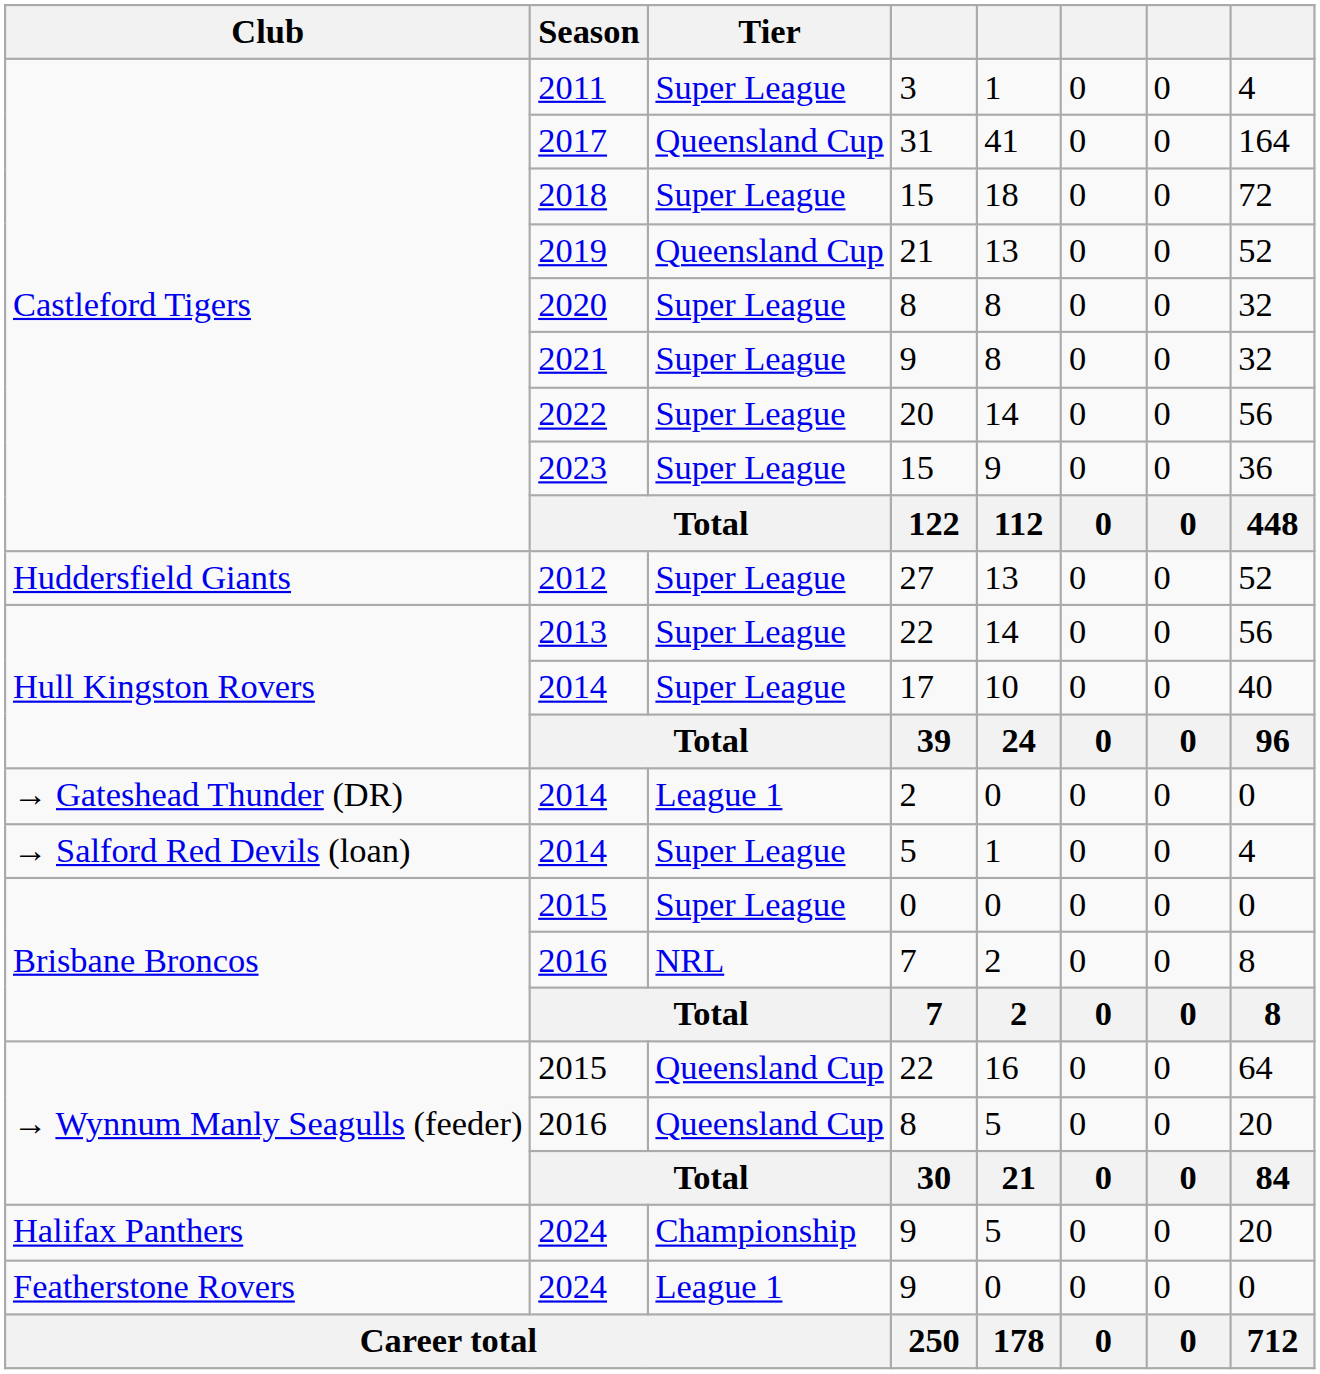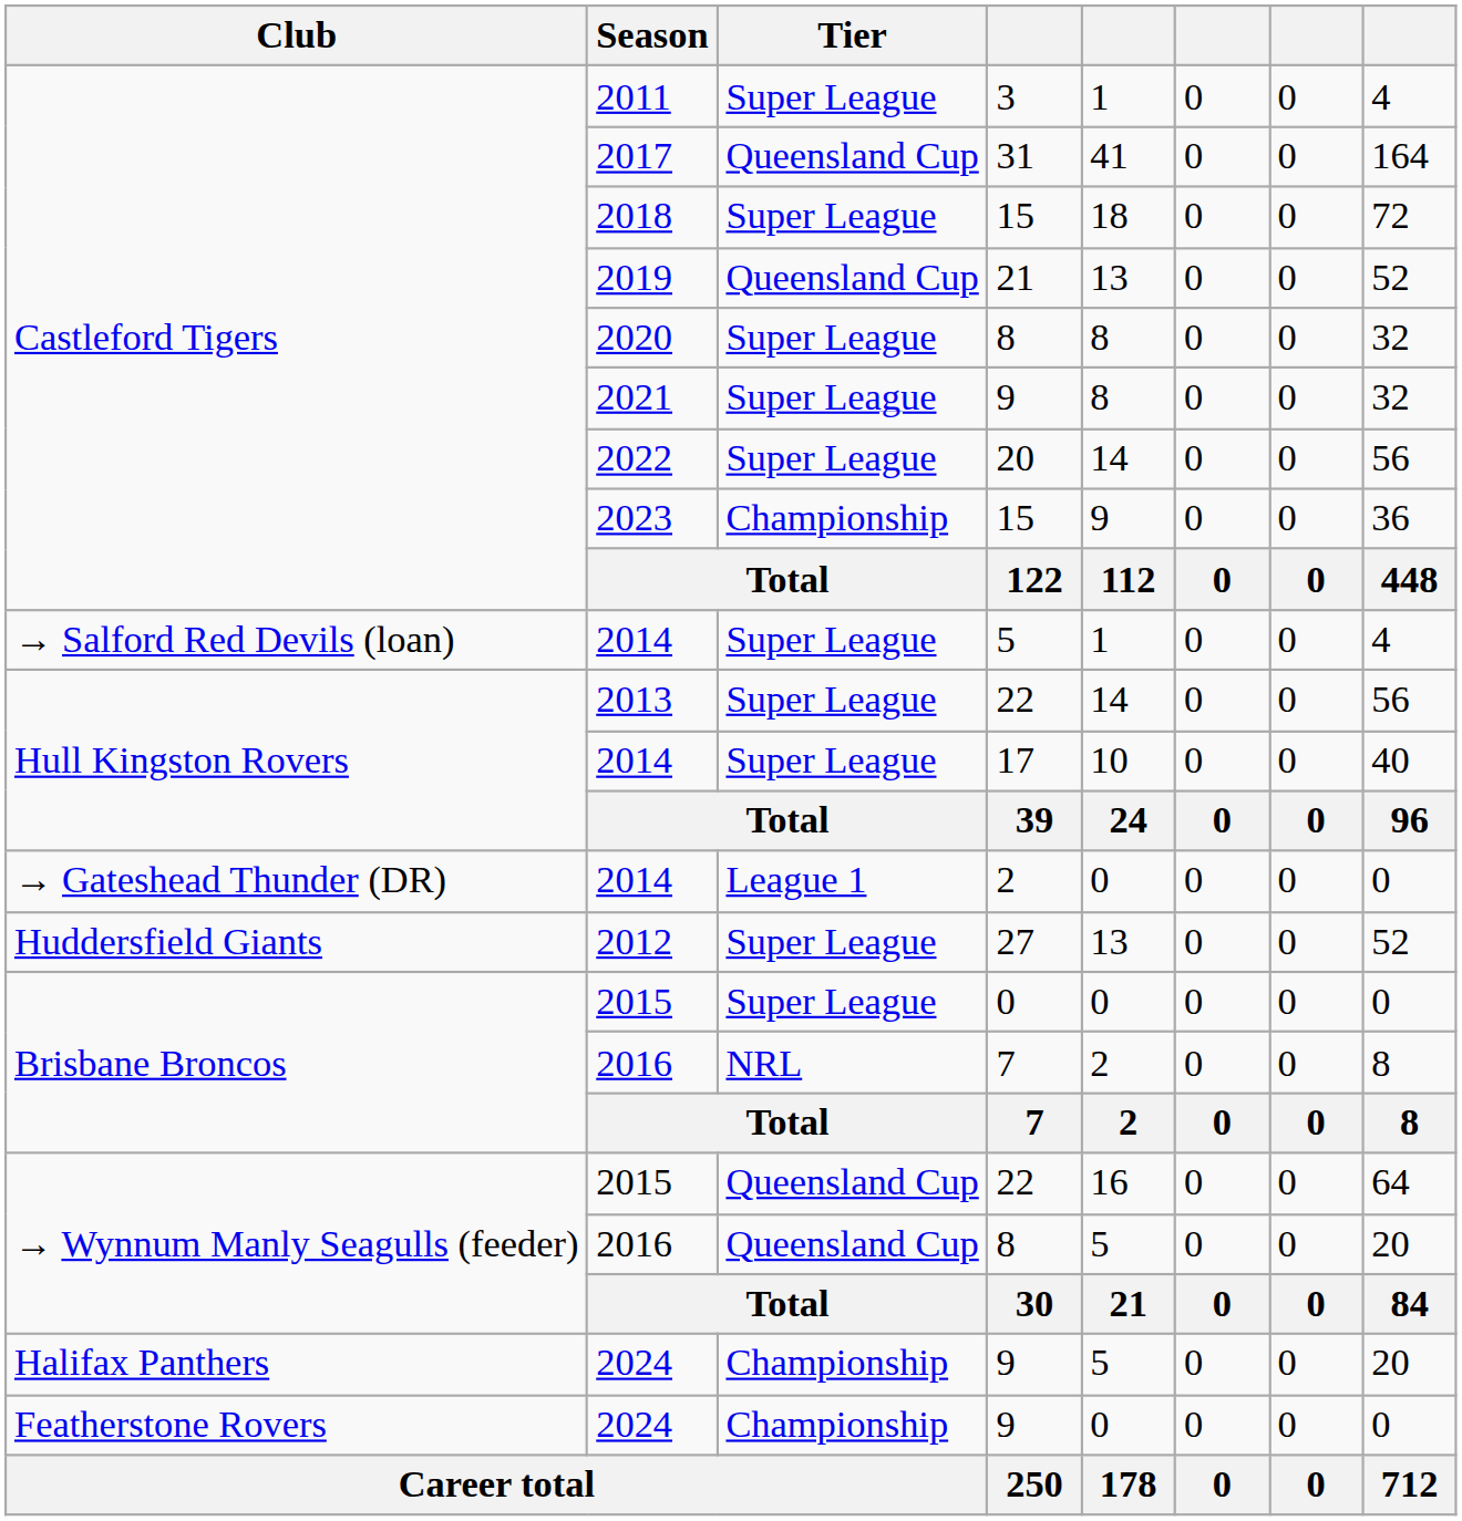 <table class="wikitable defaultcenter">
 <tr>
 <th>Club</th>
 <th>Season</th>
 <th>Tier</th>
 <th style="width:2em;"></th>
 <th style="width:2em;"></th>
 <th style="width:2em;"></th>
 <th style="width:2em;"></th>
 <th style="width:2em;"></th>
 </tr>
 <tr>
 <td rowspan="9" style="text-align:left;"> <a href='#'>Castleford Tigers</a></td>
 <td><a href='#'>2011</a></td>
 <td><a href='#'>Super League</a></td>
 <td>3</td>
 <td>1</td>
 <td>0</td>
 <td>0</td>
 <td>4</td>
 </tr>
 <tr>
 <td><a href='#'>2017</a></td>
 <td><a href='#'>Queensland Cup</a></td>
 <td>31</td>
 <td>41</td>
 <td>0</td>
 <td>0</td>
 <td>164</td>
 </tr>
 <tr>
 <td><a href='#'>2018</a></td>
 <td><a href='#'>Super League</a></td>
 <td>15</td>
 <td>18</td>
 <td>0</td>
 <td>0</td>
 <td>72</td>
 </tr>
 <tr>
 <td><a href='#'>2019</a></td>
 <td><a href='#'>Queensland Cup</a></td>
 <td>21</td>
 <td>13</td>
 <td>0</td>
 <td>0</td>
 <td>52</td>
 </tr>
 <tr>
 <td><a href='#'>2020</a></td>
 <td><a href='#'>Super League</a></td>
 <td>8</td>
 <td>8</td>
 <td>0</td>
 <td>0</td>
 <td>32</td>
 </tr>
 <tr>
 <td><a href='#'>2021</a></td>
 <td><a href='#'>Super League</a></td>
 <td>9</td>
 <td>8</td>
 <td>0</td>
 <td>0</td>
 <td>32</td>
 </tr>
 <tr>
 <td><a href='#'>2022</a></td>
 <td><a href='#'>Super League</a></td>
 <td>20</td>
 <td>14</td>
 <td>0</td>
 <td>0</td>
 <td>56</td>
 </tr>
 <tr>
 <td><a href='#'>2023</a></td>
-<td><a href='#'>Super League</a></td>
+<td><a href='#'>Championship</a></td>
 <td>15</td>
 <td>9</td>
 <td>0</td>
 <td>0</td>
 <td>36</td>
 </tr>
 <tr>
 <th colspan="2">Total</th>
 <th>122</th>
 <th>112</th>
 <th>0</th>
 <th>0</th>
 <th>448</th>
 </tr>
 <tr>
-<td style="text-align:left;"> <a href='#'>Huddersfield Giants</a></td>
-<td><a href='#'>2012</a></td>
+<td style="text-align:left;">→  <a href='#'>Salford Red Devils</a> (loan)</td>
+<td><a href='#'>2014</a></td>
 <td><a href='#'>Super League</a></td>
-<td>27</td>
-<td>13</td>
+<td>5</td>
+<td>1</td>
 <td>0</td>
 <td>0</td>
-<td>52</td>
+<td>4</td>
 </tr>
 <tr>
 <td rowspan="3" style="text-align:left;"> <a href='#'>Hull Kingston Rovers</a></td>
 <td><a href='#'>2013</a></td>
 <td><a href='#'>Super League</a></td>
 <td>22</td>
 <td>14</td>
 <td>0</td>
 <td>0</td>
 <td>56</td>
 </tr>
 <tr>
 <td><a href='#'>2014</a></td>
 <td><a href='#'>Super League</a></td>
 <td>17</td>
 <td>10</td>
 <td>0</td>
 <td>0</td>
 <td>40</td>
 </tr>
 <tr>
 <th colspan="2">Total</th>
 <th>39</th>
 <th>24</th>
 <th>0</th>
 <th>0</th>
 <th>96</th>
 </tr>
 <tr>
 <td style="text-align:left;">→  <a href='#'>Gateshead Thunder</a> (DR)</td>
 <td><a href='#'>2014</a></td>
 <td><a href='#'>League 1</a></td>
 <td>2</td>
 <td>0</td>
 <td>0</td>
 <td>0</td>
 <td>0</td>
 </tr>
 <tr>
-<td style="text-align:left;">→  <a href='#'>Salford Red Devils</a> (loan)</td>
-<td><a href='#'>2014</a></td>
+<td style="text-align:left;"> <a href='#'>Huddersfield Giants</a></td>
+<td><a href='#'>2012</a></td>
 <td><a href='#'>Super League</a></td>
-<td>5</td>
-<td>1</td>
+<td>27</td>
+<td>13</td>
 <td>0</td>
 <td>0</td>
-<td>4</td>
+<td>52</td>
 </tr>
 <tr>
 <td rowspan="3" style="text-align:left;"> <a href='#'>Brisbane Broncos</a></td>
 <td><a href='#'>2015</a></td>
 <td><a href='#'>Super League</a></td>
 <td>0</td>
 <td>0</td>
 <td>0</td>
 <td>0</td>
 <td>0</td>
 </tr>
 <tr>
 <td><a href='#'>2016</a></td>
 <td><a href='#'>NRL</a></td>
 <td>7</td>
 <td>2</td>
 <td>0</td>
 <td>0</td>
 <td>8</td>
 </tr>
 <tr>
 <th colspan="2">Total</th>
 <th>7</th>
 <th>2</th>
 <th>0</th>
 <th>0</th>
 <th>8</th>
 </tr>
 <tr>
 <td rowspan="3" style="text-align:left;">→  <a href='#'>Wynnum Manly Seagulls</a> (feeder)</td>
 <td>2015</td>
 <td><a href='#'>Queensland Cup</a></td>
 <td>22</td>
 <td>16</td>
 <td>0</td>
 <td>0</td>
 <td>64</td>
 </tr>
 <tr>
 <td>2016</td>
 <td><a href='#'>Queensland Cup</a></td>
 <td>8</td>
 <td>5</td>
 <td>0</td>
 <td>0</td>
 <td>20</td>
 </tr>
 <tr>
 <th colspan="2">Total</th>
 <th>30</th>
 <th>21</th>
 <th>0</th>
 <th>0</th>
 <th>84</th>
 </tr>
 <tr>
 <td style="text-align:left;"> <a href='#'>Halifax Panthers</a></td>
 <td><a href='#'>2024</a></td>
 <td><a href='#'>Championship</a></td>
 <td>9</td>
 <td>5</td>
 <td>0</td>
 <td>0</td>
 <td>20</td>
 </tr>
 <tr>
 <td style="text-align:left;"> <a href='#'>Featherstone Rovers</a></td>
 <td><a href='#'>2024</a></td>
-<td><a href='#'>League 1</a></td>
+<td><a href='#'>Championship</a></td>
 <td>9</td>
 <td>0</td>
 <td>0</td>
 <td>0</td>
 <td>0</td>
 </tr>
 <tr>
 <th colspan="3">Career total</th>
 <th>250</th>
 <th>178</th>
 <th>0</th>
 <th>0</th>
 <th>712</th>
 </tr>
 </table>
